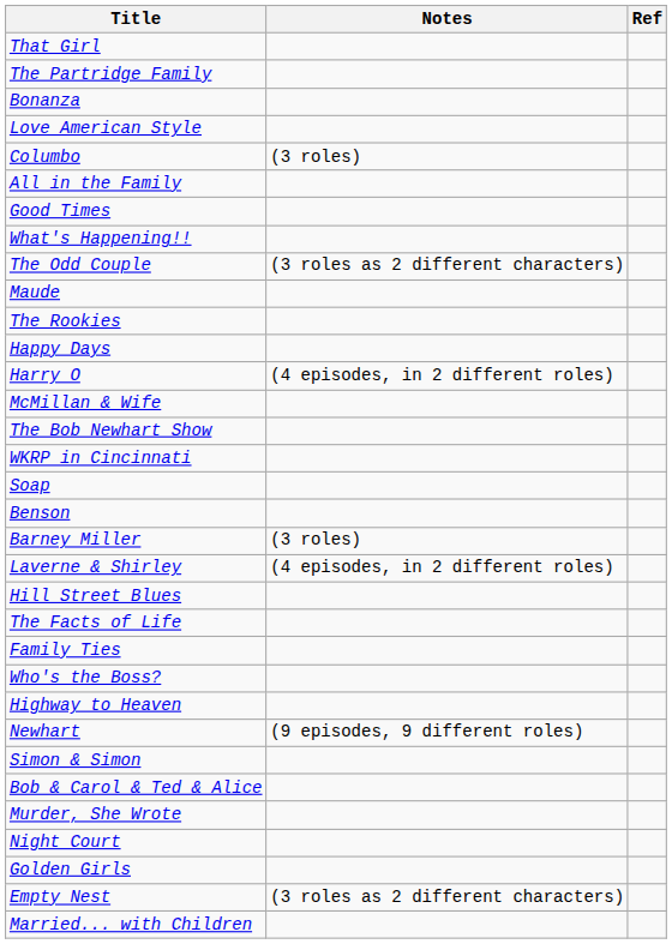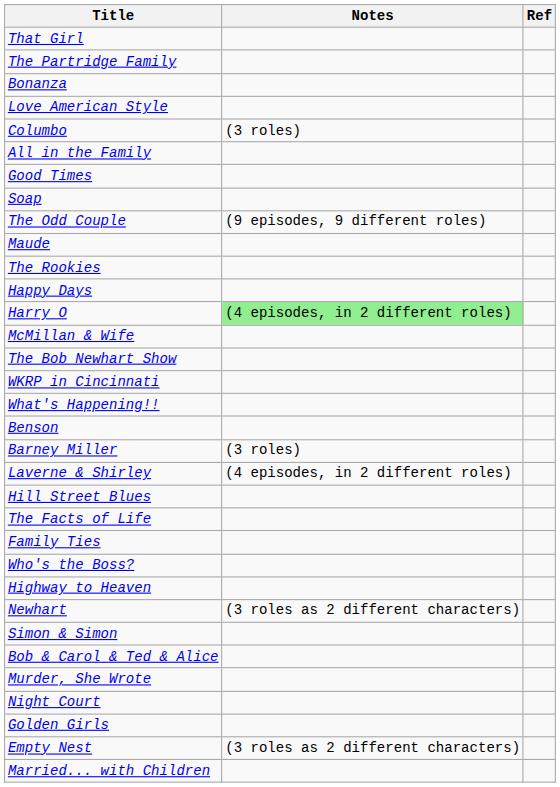 <table class=wikitable>
 <tr>
 <th>Title</th>
 <th>Notes</th>
 <th>Ref</th>
 </tr>
 <tr>
 <td><em><a href='#'>That Girl</a></em></td>
 <td></td>
 <td></td>
 </tr>
 <tr>
 <td><em><a href='#'>The Partridge Family</a></em></td>
 <td></td>
 <td></td>
 </tr>
 <tr>
 <td><em><a href='#'>Bonanza</a></em></td>
 <td></td>
 <td></td>
 </tr>
 <tr>
 <td><em><a href='#'>Love American Style</a></em></td>
 <td></td>
 <td></td>
 </tr>
 <tr>
 <td><em><a href='#'>Columbo</a></em></td>
 <td>(3 roles)</td>
 <td></td>
 </tr>
 <tr>
 <td><em><a href='#'>All in the Family</a></em></td>
 <td></td>
 <td></td>
 </tr>
 <tr>
 <td><em><a href='#'>Good Times</a></em></td>
 <td></td>
 <td></td>
 </tr>
 <tr>
-<td><em><a href='#'>What's Happening!!</a></em></td>
+<td><em><a href='#'>Soap</a></em></td>
 <td></td>
 <td></td>
 </tr>
 <tr>
 <td><em><a href='#'>The Odd Couple</a></em></td>
-<td>(3 roles as 2 different characters)</td>
+<td>(9 episodes, 9 different roles)</td>
 <td></td>
 </tr>
 <tr>
 <td><em><a href='#'>Maude</a></em></td>
 <td></td>
 <td></td>
 </tr>
 <tr>
 <td><em><a href='#'>The Rookies</a></em></td>
 <td></td>
 <td></td>
 </tr>
 <tr>
 <td><em><a href='#'>Happy Days</a></em></td>
 <td></td>
 <td></td>
 </tr>
 <tr>
 <td><em><a href='#'>Harry O</a></em></td>
-<td>(4 episodes, in 2 different roles)</td>
+<td style="background: lightgreen;">(4 episodes, in 2 different roles)</td>
 <td></td>
 </tr>
 <tr>
 <td><em><a href='#'>McMillan & Wife</a></em></td>
 <td></td>
 <td></td>
 </tr>
 <tr>
 <td><em><a href='#'>The Bob Newhart Show</a></em></td>
 <td></td>
 <td></td>
 </tr>
 <tr>
 <td><em><a href='#'>WKRP in Cincinnati</a></em></td>
 <td></td>
 <td></td>
 </tr>
 <tr>
-<td><em><a href='#'>Soap</a></em></td>
+<td><em><a href='#'>What's Happening!!</a></em></td>
 <td></td>
 <td></td>
 </tr>
 <tr>
 <td><em><a href='#'>Benson</a></em></td>
 <td></td>
 <td></td>
 </tr>
 <tr>
 <td><em><a href='#'>Barney Miller</a></em></td>
 <td>(3 roles)</td>
 <td></td>
 </tr>
 <tr>
 <td><em><a href='#'>Laverne & Shirley</a></em></td>
 <td>(4 episodes, in 2 different roles)</td>
 <td></td>
 </tr>
 <tr>
 <td><em><a href='#'>Hill Street Blues</a></em></td>
 <td></td>
 <td></td>
 </tr>
 <tr>
 <td><em><a href='#'>The Facts of Life</a></em></td>
 <td></td>
 <td></td>
 </tr>
 <tr>
 <td><em><a href='#'>Family Ties</a></em></td>
 <td></td>
 <td></td>
 </tr>
 <tr>
 <td><em><a href='#'>Who's the Boss?</a></em></td>
 <td></td>
 <td></td>
 </tr>
 <tr>
 <td><em><a href='#'>Highway to Heaven</a></em></td>
 <td></td>
 <td></td>
 </tr>
 <tr>
 <td><em><a href='#'>Newhart</a></em></td>
-<td>(9 episodes, 9 different roles)</td>
+<td>(3 roles as 2 different characters)</td>
 <td></td>
 </tr>
 <tr>
 <td><em><a href='#'>Simon & Simon</a></em></td>
 <td></td>
 <td></td>
 </tr>
 <tr>
 <td><em><a href='#'>Bob & Carol & Ted & Alice</a></em></td>
 <td></td>
 <td></td>
 </tr>
 <tr>
 <td><em><a href='#'>Murder, She Wrote</a></em></td>
 <td></td>
 <td></td>
 </tr>
 <tr>
 <td><em><a href='#'>Night Court</a></em></td>
 <td></td>
 <td></td>
 </tr>
 <tr>
 <td><em><a href='#'>Golden Girls</a></em></td>
 <td></td>
 <td></td>
 </tr>
 <tr>
 <td><em><a href='#'>Empty Nest</a></em></td>
 <td>(3 roles as 2 different characters)</td>
 <td></td>
 </tr>
 <tr>
 <td><em><a href='#'>Married... with Children</a></em></td>
 <td></td>
 <td></td>
 </tr>
 </table>
